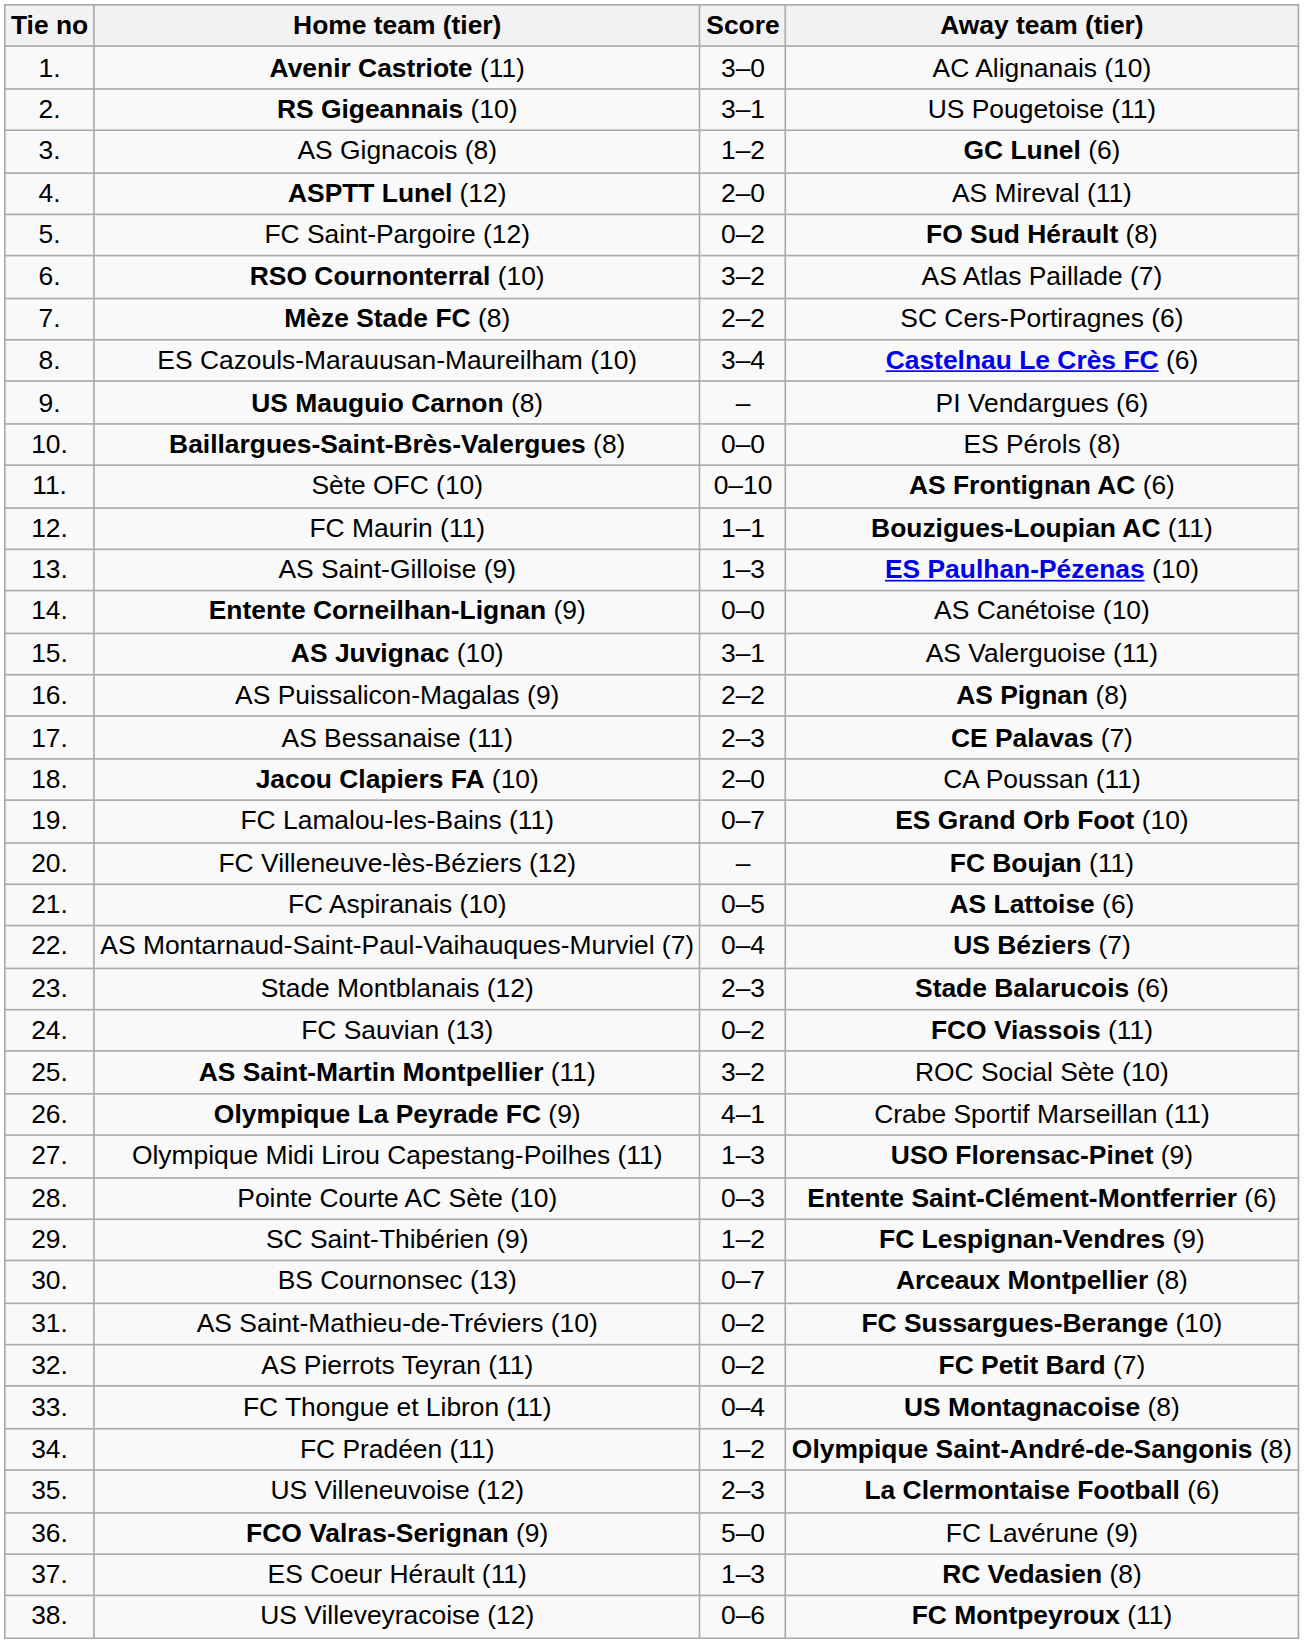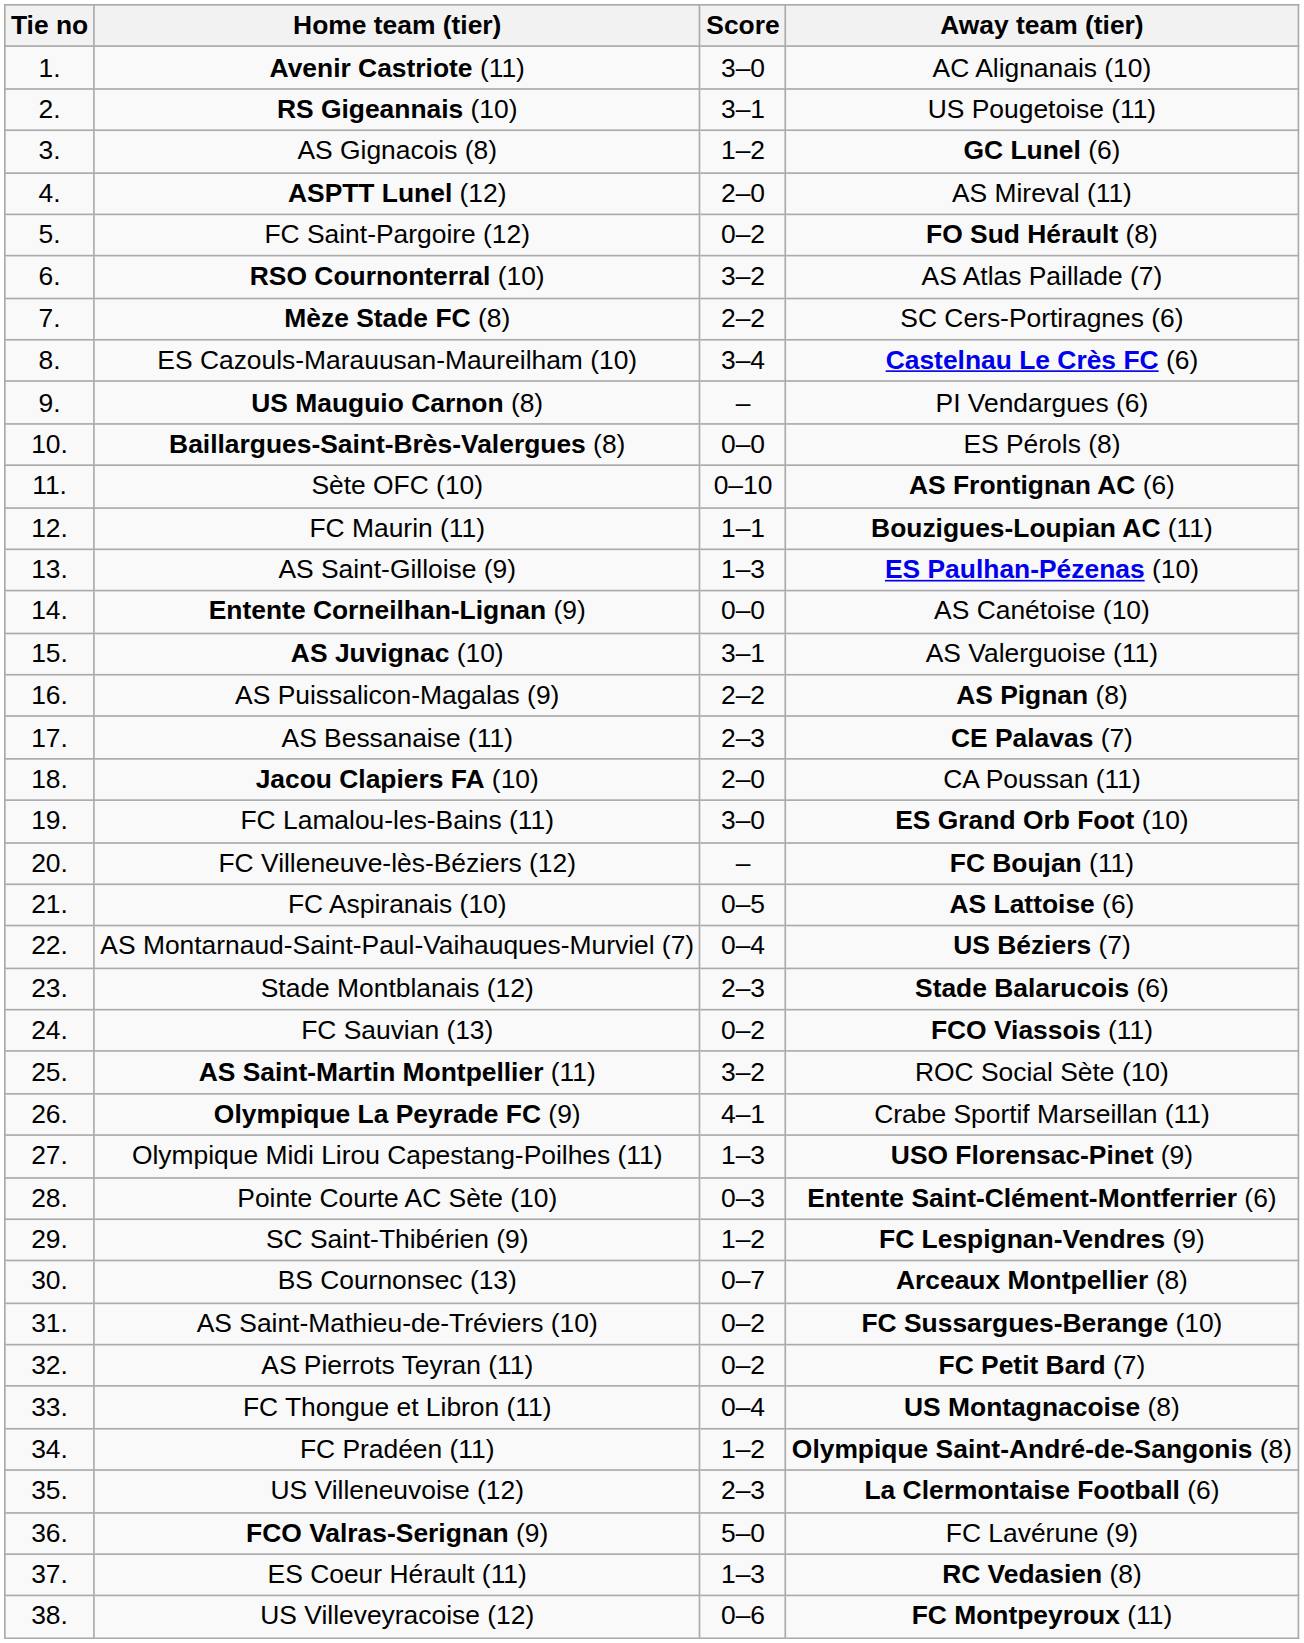 <table class="wikitable" style="text-align: center">
 <tr>
 <th>Tie no</th>
 <th>Home team (tier)</th>
 <th>Score</th>
 <th>Away team (tier)</th>
 </tr>
 <tr>
 <td>1.</td>
 <td><strong>Avenir Castriote</strong> (11)</td>
 <td>3–0</td>
 <td>AC Alignanais (10)</td>
 </tr>
 <tr>
 <td>2.</td>
 <td><strong>RS Gigeannais</strong> (10)</td>
 <td>3–1</td>
 <td>US Pougetoise (11)</td>
 </tr>
 <tr>
 <td>3.</td>
 <td>AS Gignacois (8)</td>
 <td>1–2</td>
 <td><strong>GC Lunel</strong> (6)</td>
 </tr>
 <tr>
 <td>4.</td>
 <td><strong>ASPTT Lunel</strong> (12)</td>
 <td>2–0</td>
 <td>AS Mireval (11)</td>
 </tr>
 <tr>
 <td>5.</td>
 <td>FC Saint-Pargoire (12)</td>
 <td>0–2</td>
 <td><strong>FO Sud Hérault</strong> (8)</td>
 </tr>
 <tr>
 <td>6.</td>
 <td><strong>RSO Cournonterral</strong> (10)</td>
 <td>3–2</td>
 <td>AS Atlas Paillade (7)</td>
 </tr>
 <tr>
 <td>7.</td>
 <td><strong>Mèze Stade FC</strong> (8)</td>
 <td>2–2 </td>
 <td>SC Cers-Portiragnes (6)</td>
 </tr>
 <tr>
 <td>8.</td>
 <td>ES Cazouls-Marauusan-Maureilham (10)</td>
 <td>3–4</td>
 <td><strong><a href='#'>Castelnau Le Crès FC</a></strong> (6)</td>
 </tr>
 <tr>
 <td>9.</td>
 <td><strong>US Mauguio Carnon</strong> (8)</td>
 <td>–</td>
 <td>PI Vendargues (6)</td>
 </tr>
 <tr>
 <td>10.</td>
 <td><strong>Baillargues-Saint-Brès-Valergues</strong> (8)</td>
 <td>0–0 </td>
 <td>ES Pérols (8)</td>
 </tr>
 <tr>
 <td>11.</td>
 <td>Sète OFC (10)</td>
 <td>0–10</td>
 <td><strong>AS Frontignan AC</strong> (6)</td>
 </tr>
 <tr>
 <td>12.</td>
 <td>FC Maurin (11)</td>
 <td>1–1 </td>
 <td><strong>Bouzigues-Loupian AC</strong> (11)</td>
 </tr>
 <tr>
 <td>13.</td>
 <td>AS Saint-Gilloise (9)</td>
 <td>1–3</td>
 <td><strong><a href='#'>ES Paulhan-Pézenas</a></strong> (10)</td>
 </tr>
 <tr>
 <td>14.</td>
 <td><strong>Entente Corneilhan-Lignan</strong> (9)</td>
 <td>0–0 </td>
 <td>AS Canétoise (10)</td>
 </tr>
 <tr>
 <td>15.</td>
 <td><strong>AS Juvignac</strong> (10)</td>
 <td>3–1</td>
 <td>AS Valerguoise (11)</td>
 </tr>
 <tr>
 <td>16.</td>
 <td>AS Puissalicon-Magalas (9)</td>
 <td>2–2 </td>
 <td><strong>AS Pignan</strong> (8)</td>
 </tr>
 <tr>
 <td>17.</td>
 <td>AS Bessanaise (11)</td>
 <td>2–3</td>
 <td><strong>CE Palavas</strong> (7)</td>
 </tr>
 <tr>
 <td>18.</td>
 <td><strong>Jacou Clapiers FA</strong> (10)</td>
 <td>2–0</td>
 <td>CA Poussan (11)</td>
 </tr>
 <tr>
 <td>19.</td>
 <td>FC Lamalou-les-Bains (11)</td>
-<td>0–7</td>
+<td>3–0</td>
 <td><strong>ES Grand Orb Foot</strong> (10)</td>
 </tr>
 <tr>
 <td>20.</td>
 <td>FC Villeneuve-lès-Béziers (12)</td>
 <td>–</td>
 <td><strong>FC Boujan</strong> (11)</td>
 </tr>
 <tr>
 <td>21.</td>
 <td>FC Aspiranais (10)</td>
 <td>0–5</td>
 <td><strong>AS Lattoise</strong> (6)</td>
 </tr>
 <tr>
 <td>22.</td>
 <td>AS Montarnaud-Saint-Paul-Vaihauques-Murviel (7)</td>
 <td>0–4</td>
 <td><strong>US Béziers</strong> (7)</td>
 </tr>
 <tr>
 <td>23.</td>
 <td>Stade Montblanais (12)</td>
 <td>2–3</td>
 <td><strong>Stade Balarucois</strong> (6)</td>
 </tr>
 <tr>
 <td>24.</td>
 <td>FC Sauvian (13)</td>
 <td>0–2</td>
 <td><strong>FCO Viassois</strong> (11)</td>
 </tr>
 <tr>
 <td>25.</td>
 <td><strong>AS Saint-Martin Montpellier</strong> (11)</td>
 <td>3–2</td>
 <td>ROC Social Sète (10)</td>
 </tr>
 <tr>
 <td>26.</td>
 <td><strong>Olympique La Peyrade FC</strong> (9)</td>
 <td>4–1</td>
 <td>Crabe Sportif Marseillan (11)</td>
 </tr>
 <tr>
 <td>27.</td>
 <td>Olympique Midi Lirou Capestang-Poilhes (11)</td>
 <td>1–3</td>
 <td><strong>USO Florensac-Pinet</strong> (9)</td>
 </tr>
 <tr>
 <td>28.</td>
 <td>Pointe Courte AC Sète (10)</td>
 <td>0–3</td>
 <td><strong>Entente Saint-Clément-Montferrier</strong> (6)</td>
 </tr>
 <tr>
 <td>29.</td>
 <td>SC Saint-Thibérien (9)</td>
 <td>1–2</td>
 <td><strong>FC Lespignan-Vendres</strong> (9)</td>
 </tr>
 <tr>
 <td>30.</td>
 <td>BS Cournonsec (13)</td>
 <td>0–7</td>
 <td><strong>Arceaux Montpellier</strong> (8)</td>
 </tr>
 <tr>
 <td>31.</td>
 <td>AS Saint-Mathieu-de-Tréviers (10)</td>
 <td>0–2</td>
 <td><strong>FC Sussargues-Berange</strong> (10)</td>
 </tr>
 <tr>
 <td>32.</td>
 <td>AS Pierrots Teyran (11)</td>
 <td>0–2</td>
 <td><strong>FC Petit Bard</strong> (7)</td>
 </tr>
 <tr>
 <td>33.</td>
 <td>FC Thongue et Libron (11)</td>
 <td>0–4</td>
 <td><strong>US Montagnacoise</strong> (8)</td>
 </tr>
 <tr>
 <td>34.</td>
 <td>FC Pradéen (11)</td>
 <td>1–2</td>
 <td><strong>Olympique Saint-André-de-Sangonis</strong> (8)</td>
 </tr>
 <tr>
 <td>35.</td>
 <td>US Villeneuvoise (12)</td>
 <td>2–3</td>
 <td><strong>La Clermontaise Football</strong> (6)</td>
 </tr>
 <tr>
 <td>36.</td>
 <td><strong>FCO Valras-Serignan</strong> (9)</td>
 <td>5–0</td>
 <td>FC Lavérune (9)</td>
 </tr>
 <tr>
 <td>37.</td>
 <td>ES Coeur Hérault (11)</td>
 <td>1–3</td>
 <td><strong>RC Vedasien</strong> (8)</td>
 </tr>
 <tr>
 <td>38.</td>
 <td>US Villeveyracoise (12)</td>
 <td>0–6</td>
 <td><strong>FC Montpeyroux</strong> (11)</td>
 </tr>
 </table>
